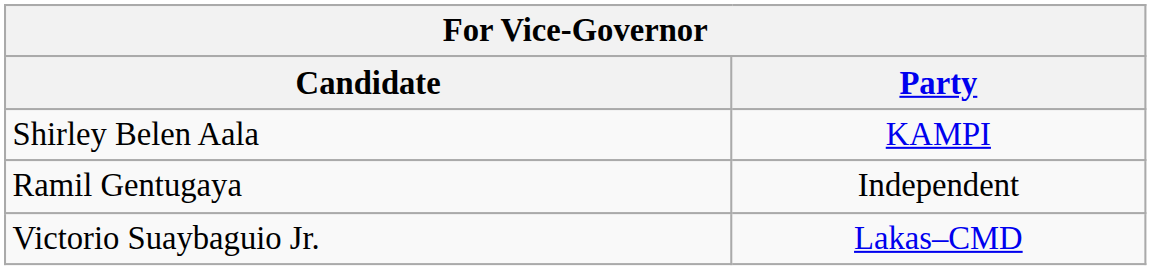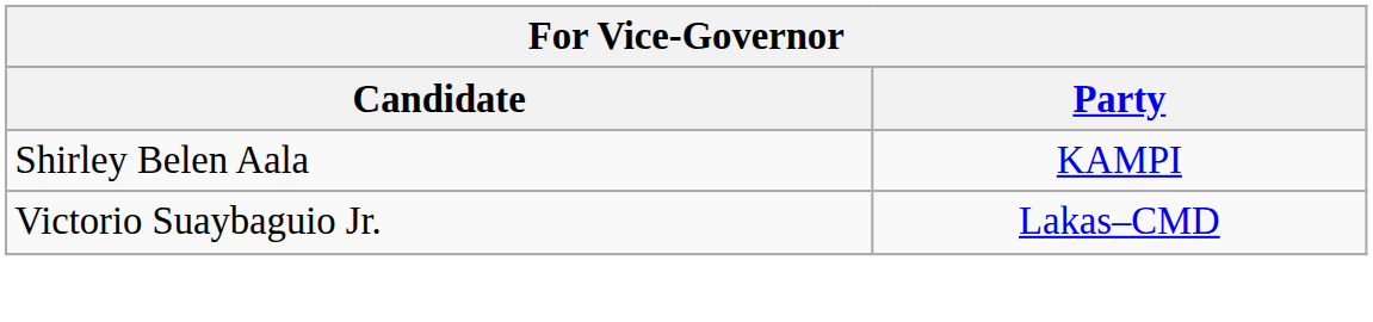 <table class="wikitable" style="width:35em">
 <tr>
 <th colspan=2>For Vice-Governor</th>
 </tr>
 <tr>
 <th>Candidate</th>
 <th><a href='#'>Party</a></th>
 </tr>
 <tr>
 <td>Shirley Belen Aala</td>
 <td align="center"><a href='#'>KAMPI</a></td>
 </tr>
 <tr>
-<td>Ramil Gentugaya</td>
-<td align="center">Independent</td>
-</tr>
-<tr>
 <td>Victorio Suaybaguio Jr.</td>
 <td align="center"><a href='#'>Lakas–CMD</a></td>
 </tr>
 </table>
